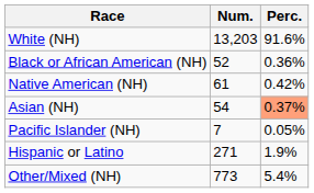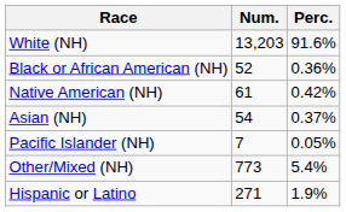 <table class="wikitable">
 <tr>
 <th>Race</th>
 <th>Num.</th>
 <th>Perc.</th>
 </tr>
 <tr>
 <td><a href='#'>White</a> (NH)</td>
 <td>13,203</td>
 <td>91.6%</td>
 </tr>
 <tr>
 <td><a href='#'>Black or African American</a> (NH)</td>
 <td>52</td>
 <td>0.36%</td>
 </tr>
 <tr>
 <td><a href='#'>Native American</a> (NH)</td>
 <td>61</td>
 <td>0.42%</td>
 </tr>
 <tr>
 <td><a href='#'>Asian</a> (NH)</td>
 <td>54</td>
-<td style="background: lightsalmon;">0.37%</td>
+<td>0.37%</td>
 </tr>
 <tr>
 <td><a href='#'>Pacific Islander</a> (NH)</td>
 <td>7</td>
 <td>0.05%</td>
 </tr>
 <tr>
+<td><a href='#'>Other/Mixed</a> (NH)</td>
+<td>773</td>
+<td>5.4%</td>
+</tr>
+<tr>
 <td><a href='#'>Hispanic</a> or <a href='#'>Latino</a></td>
 <td>271</td>
 <td>1.9%</td>
 </tr>
-<tr>
-<td><a href='#'>Other/Mixed</a> (NH)</td>
-<td>773</td>
-<td>5.4%</td>
-</tr>
 </table>
